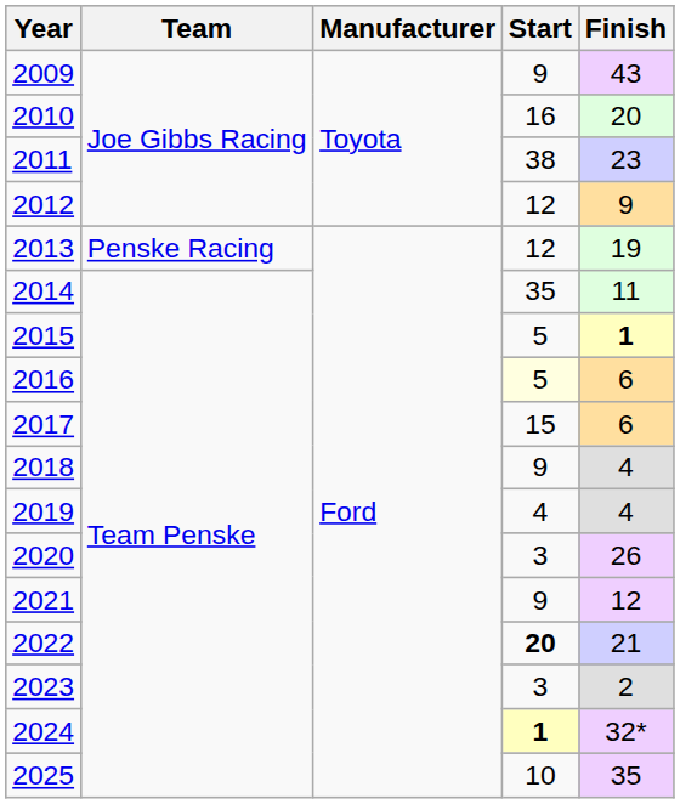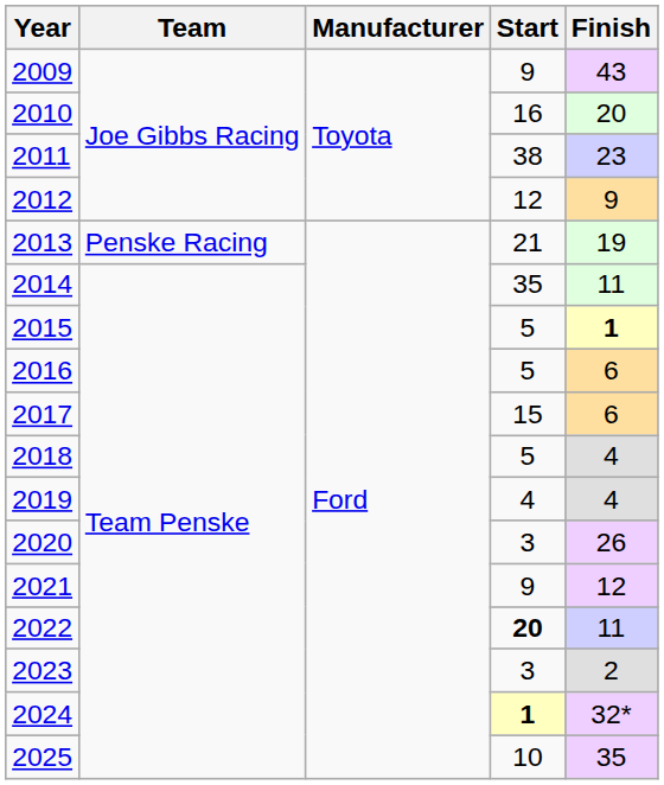 <table class="wikitable" style="font-size: 90%;">
 <tr>
 <th>Year</th>
 <th>Team</th>
 <th>Manufacturer</th>
 <th>Start</th>
 <th>Finish</th>
 </tr>
 <tr>
 <td><a href='#'>2009</a></td>
 <td rowspan=4><a href='#'>Joe Gibbs Racing</a></td>
 <td rowspan=4><a href='#'>Toyota</a></td>
 <td align=center>9</td>
 <td align=center style="background:#EFCFFF;">43</td>
 </tr>
 <tr>
 <td><a href='#'>2010</a></td>
 <td align=center>16</td>
 <td align=center style="background:#DFFFDF;">20</td>
 </tr>
 <tr>
 <td><a href='#'>2011</a></td>
 <td align=center>38</td>
 <td align=center style="background:#CFCFFF;">23</td>
 </tr>
 <tr>
 <td><a href='#'>2012</a></td>
 <td align=center>12</td>
 <td align=center style="background:#FFDF9F;">9</td>
 </tr>
 <tr>
 <td><a href='#'>2013</a></td>
 <td><a href='#'>Penske Racing</a></td>
 <td rowspan=13><a href='#'>Ford</a></td>
-<td align=center>12</td>
+<td align=center>21</td>
 <td align=center style="background:#DFFFDF;">19</td>
 </tr>
 <tr>
 <td><a href='#'>2014</a></td>
 <td rowspan=12><a href='#'>Team Penske</a></td>
 <td align=center>35</td>
 <td align=center style="background:#DFFFDF;">11</td>
 </tr>
 <tr>
 <td><a href='#'>2015</a></td>
 <td align=center>5</td>
 <td align=center style="background:#FFFFBF;"><strong>1</strong></td>
 </tr>
 <tr>
 <td><a href='#'>2016</a></td>
-<td align=center style="background: lightyellow;">5</td>
+<td align=center>5</td>
 <td align=center style="background:#FFDF9F;">6</td>
 </tr>
 <tr>
 <td><a href='#'>2017</a></td>
 <td align=center>15</td>
 <td align=center style="background:#FFDF9F;">6</td>
 </tr>
 <tr>
 <td><a href='#'>2018</a></td>
-<td align=center>9</td>
+<td align=center>5</td>
 <td align=center style="background:#DFDFDF;">4</td>
 </tr>
 <tr>
 <td><a href='#'>2019</a></td>
 <td align=center>4</td>
 <td align=center style="background:#DFDFDF;">4</td>
 </tr>
 <tr>
 <td><a href='#'>2020</a></td>
 <td align=center>3</td>
 <td align=center style="background:#EFCFFF;">26</td>
 </tr>
 <tr>
 <td><a href='#'>2021</a></td>
 <td align=center>9</td>
 <td align=center style="background:#EFCFFF;">12</td>
 </tr>
 <tr>
 <td><a href='#'>2022</a></td>
 <td align=center><strong>20</strong></td>
-<td align=center style="background:#CFCFFF;">21</td>
+<td align=center style="background:#CFCFFF;">11</td>
 </tr>
 <tr>
 <td><a href='#'>2023</a></td>
 <td align=center>3</td>
 <td align=center style="background:#DFDFDF;">2</td>
 </tr>
 <tr>
 <td><a href='#'>2024</a></td>
 <td align=center style="background:#FFFFBF;"><strong>1</strong></td>
 <td align=center style="background:#EFCFFF;">32*</td>
 </tr>
 <tr>
 <td><a href='#'>2025</a></td>
 <td align=center>10</td>
 <td align=center style="background:#EFCFFF;">35</td>
 </tr>
 </table>
